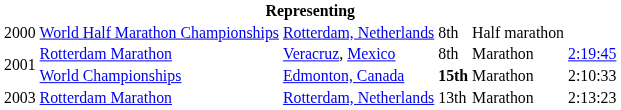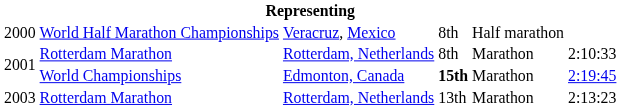 <table>
 <tr>
 <th colspan="6">Representing </th>
 </tr>
 <tr>
 <td>2000</td>
 <td><a href='#'>World Half Marathon Championships</a></td>
-<td><a href='#'>Rotterdam, Netherlands</a></td>
+<td><a href='#'>Veracruz</a>, <a href='#'>Mexico</a></td>
 <td>8th</td>
 <td>Half marathon</td>
 <td></td>
 </tr>
 <tr>
 <td rowspan=2>2001</td>
 <td><a href='#'>Rotterdam Marathon</a></td>
-<td><a href='#'>Veracruz</a>, <a href='#'>Mexico</a></td>
+<td><a href='#'>Rotterdam, Netherlands</a></td>
 <td>8th</td>
 <td>Marathon</td>
-<td><a href='#'>2:19:45</a></td>
+<td>2:10:33</td>
 </tr>
 <tr>
 <td><a href='#'>World Championships</a></td>
 <td><a href='#'>Edmonton, Canada</a></td>
 <td><strong>15th</strong></td>
 <td>Marathon</td>
-<td>2:10:33</td>
+<td><a href='#'>2:19:45</a></td>
 </tr>
 <tr>
 <td>2003</td>
 <td><a href='#'>Rotterdam Marathon</a></td>
 <td><a href='#'>Rotterdam, Netherlands</a></td>
 <td>13th</td>
 <td>Marathon</td>
 <td>2:13:23</td>
 </tr>
 </table>
